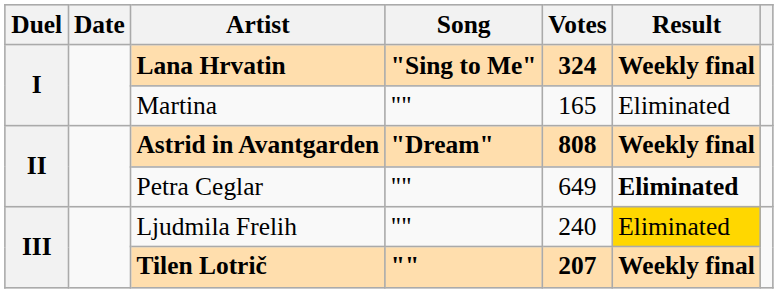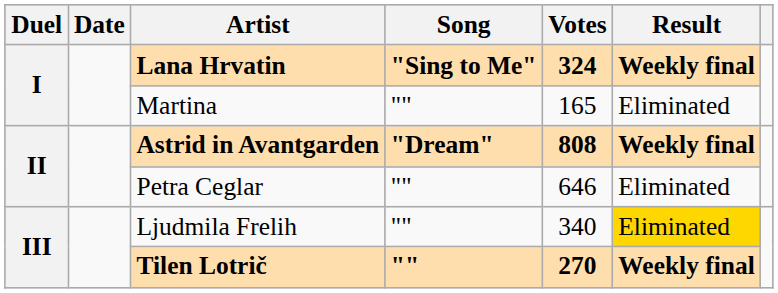 <table class="sortable wikitable" style="margin: 1em auto 1em auto; text-align:center">
 <tr>
 <th scope="col" class="unsortable">Duel</th>
 <th scope="col">Date</th>
 <th scope="col">Artist</th>
 <th scope="col">Song</th>
 <th scope="col">Votes</th>
 <th scope="col">Result</th>
 <th scope="col" class="unsortable"></th>
 </tr>
 <tr>
 <th scope="row" rowspan="2">I</th>
 <td rowspan="2"></td>
 <td style="font-weight:bold;background:navajowhite;" align="left">Lana Hrvatin</td>
 <td style="font-weight:bold;background:navajowhite;" align="left">"Sing to Me"</td>
 <td style="font-weight:bold;background:navajowhite;">324</td>
 <td style="font-weight:bold;background:navajowhite;" align="left">Weekly final</td>
 <td rowspan="2"></td>
 </tr>
 <tr>
 <td align="left">Martina</td>
 <td align="left">""</td>
 <td>165</td>
 <td align="left">Eliminated</td>
 </tr>
 <tr>
 <th scope="row" rowspan="2">II</th>
 <td rowspan="2"></td>
 <td style="font-weight:bold;background:navajowhite;" align="left">Astrid in Avantgarden</td>
 <td style="font-weight:bold;background:navajowhite;" align="left">"Dream"</td>
 <td style="font-weight:bold;background:navajowhite;">808</td>
 <td style="font-weight:bold;background:navajowhite;" align="left">Weekly final</td>
 <td rowspan="2"></td>
 </tr>
 <tr>
 <td align="left">Petra Ceglar</td>
 <td align="left">""</td>
-<td>649</td>
-<td align="left"><strong>Eliminated</strong></td>
+<td>646</td>
+<td align="left">Eliminated</td>
 </tr>
 <tr>
 <th scope="row" rowspan="2">III</th>
 <td rowspan="2"></td>
 <td align="left">Ljudmila Frelih</td>
 <td align="left">""</td>
-<td>240</td>
+<td>340</td>
 <td align="left" style="background: gold;">Eliminated</td>
 <td rowspan="2"></td>
 </tr>
 <tr>
 <td style="font-weight:bold;background:navajowhite;" align="left">Tilen Lotrič</td>
 <td style="font-weight:bold;background:navajowhite;" align="left">""</td>
-<td style="font-weight:bold;background:navajowhite;">207</td>
+<td style="font-weight:bold;background:navajowhite;">270</td>
 <td style="font-weight:bold;background:navajowhite;" align="left">Weekly final</td>
 </tr>
 </table>
